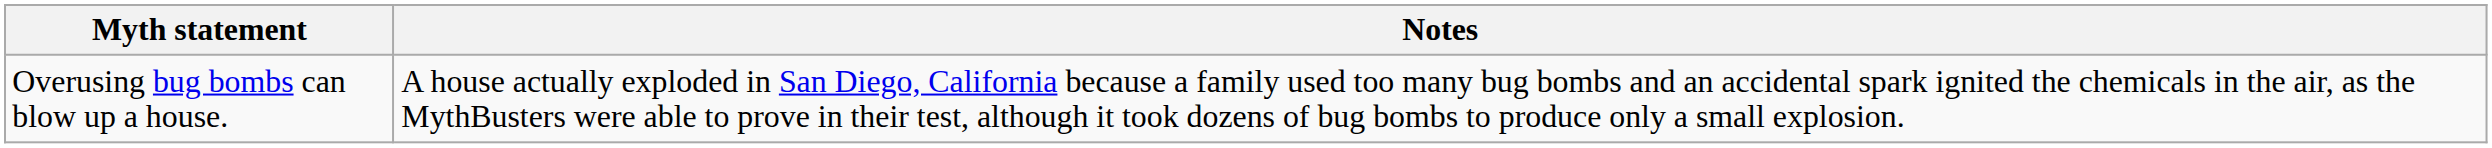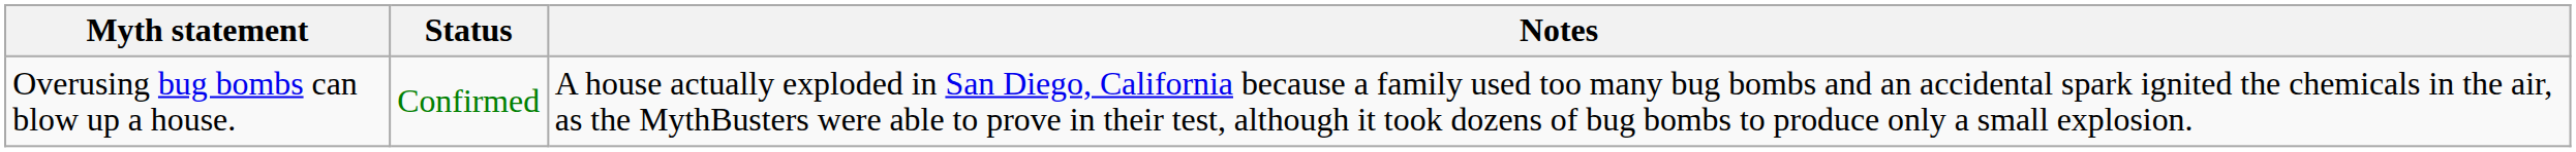 <table class="wikitable plainrowheaders">
 <tr>
 <th>Myth statement</th>
+<th>Status</th>
 <th>Notes</th>
 </tr>
 <tr>
 <td>Overusing <a href='#'>bug bombs</a> can blow up a house.</td>
+<td style="color:green">Confirmed</td>
 <td>A house actually exploded in <a href='#'>San Diego, California</a> because a family used too many bug bombs and an accidental spark ignited the chemicals in the air, as the MythBusters were able to prove in their test, although it took dozens of bug bombs to produce only a small explosion.</td>
 </tr>
 </table>
